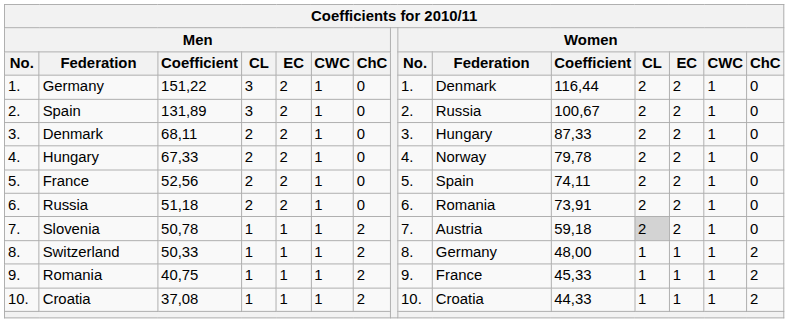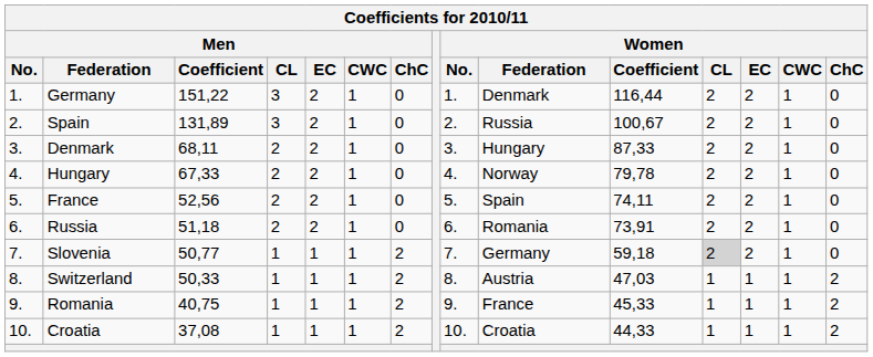 <table class="wikitable">
 <tr>
 <th colspan="15">Coefficients for 2010/11</th>
 </tr>
 <tr>
 <th colspan="7">Men</th>
 <th rowspan=13 style="text-align: center;"></th>
 <th colspan="7">Women</th>
 </tr>
 <tr>
 <th width="30">No.</th>
 <th width="120">Federation</th>
 <th width="30">Coefficient</th>
 <th width="30">CL</th>
 <th width="30">EC</th>
 <th width="30">CWC</th>
 <th width="30">ChC</th>
 <th width="30">No.</th>
 <th width="120">Federation</th>
 <th width="30">Coefficient</th>
 <th width="30">CL</th>
 <th width="30">EC</th>
 <th width="30">CWC</th>
 <th width="30">ChC</th>
 </tr>
 <tr>
 <td>1.</td>
 <td>Germany</td>
 <td>151,22</td>
 <td>3</td>
 <td>2</td>
 <td>1</td>
 <td>0</td>
 <td>1.</td>
 <td>Denmark</td>
 <td>116,44</td>
 <td>2</td>
 <td>2</td>
 <td>1</td>
 <td>0</td>
 </tr>
 <tr>
 <td>2.</td>
 <td>Spain</td>
 <td>131,89</td>
 <td>3</td>
 <td>2</td>
 <td>1</td>
 <td>0</td>
 <td>2.</td>
 <td>Russia</td>
 <td>100,67</td>
 <td>2</td>
 <td>2</td>
 <td>1</td>
 <td>0</td>
 </tr>
 <tr>
 <td>3.</td>
 <td>Denmark</td>
 <td>68,11</td>
 <td>2</td>
 <td>2</td>
 <td>1</td>
 <td>0</td>
 <td>3.</td>
 <td>Hungary</td>
 <td>87,33</td>
 <td>2</td>
 <td>2</td>
 <td>1</td>
 <td>0</td>
 </tr>
 <tr>
 <td>4.</td>
 <td>Hungary</td>
 <td>67,33</td>
 <td>2</td>
 <td>2</td>
 <td>1</td>
 <td>0</td>
 <td>4.</td>
 <td>Norway</td>
 <td>79,78</td>
 <td>2</td>
 <td>2</td>
 <td>1</td>
 <td>0</td>
 </tr>
 <tr>
 <td>5.</td>
 <td>France</td>
 <td>52,56</td>
 <td>2</td>
 <td>2</td>
 <td>1</td>
 <td>0</td>
 <td>5.</td>
 <td>Spain</td>
 <td>74,11</td>
 <td>2</td>
 <td>2</td>
 <td>1</td>
 <td>0</td>
 </tr>
 <tr>
 <td>6.</td>
 <td>Russia</td>
 <td>51,18</td>
 <td>2</td>
 <td>2</td>
 <td>1</td>
 <td>0</td>
 <td>6.</td>
 <td>Romania</td>
 <td>73,91</td>
 <td>2</td>
 <td>2</td>
 <td>1</td>
 <td>0</td>
 </tr>
 <tr>
 <td>7.</td>
 <td>Slovenia</td>
-<td>50,78</td>
+<td>50,77</td>
 <td>1</td>
 <td>1</td>
 <td>1</td>
 <td>2</td>
 <td>7.</td>
-<td>Austria</td>
+<td>Germany</td>
 <td>59,18</td>
 <td style="background: lightgrey;">2</td>
 <td>2</td>
 <td>1</td>
 <td>0</td>
 </tr>
 <tr>
 <td>8.</td>
 <td>Switzerland</td>
 <td>50,33</td>
 <td>1</td>
 <td>1</td>
 <td>1</td>
 <td>2</td>
 <td>8.</td>
-<td>Germany</td>
-<td>48,00</td>
+<td>Austria</td>
+<td>47,03</td>
 <td>1</td>
 <td>1</td>
 <td>1</td>
 <td>2</td>
 </tr>
 <tr>
 <td>9.</td>
 <td>Romania</td>
 <td>40,75</td>
 <td>1</td>
 <td>1</td>
 <td>1</td>
 <td>2</td>
 <td>9.</td>
 <td>France</td>
 <td>45,33</td>
 <td>1</td>
 <td>1</td>
 <td>1</td>
 <td>2</td>
 </tr>
 <tr>
 <td>10.</td>
 <td>Croatia</td>
 <td>37,08</td>
 <td>1</td>
 <td>1</td>
 <td>1</td>
 <td>2</td>
 <td>10.</td>
 <td>Croatia</td>
 <td>44,33</td>
 <td>1</td>
 <td>1</td>
 <td>1</td>
 <td>2</td>
 </tr>
 <tr>
 <th colspan="7"></th>
 <th colspan="7"></th>
 </tr>
 </table>
